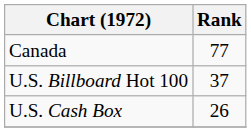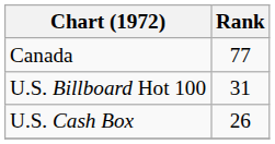 <table class="wikitable sortable">
 <tr>
 <th>Chart (1972)</th>
 <th style="text-align:center;">Rank</th>
 </tr>
 <tr>
 <td>Canada</td>
 <td style="text-align:center;">77</td>
 </tr>
 <tr>
 <td>U.S. <em>Billboard</em> Hot 100</td>
-<td style="text-align:center;">37</td>
+<td style="text-align:center;">31</td>
 </tr>
 <tr>
 <td>U.S. <em>Cash Box</em> </td>
 <td style="text-align:center;">26</td>
 </tr>
 <tr>
 </tr>
 </table>
